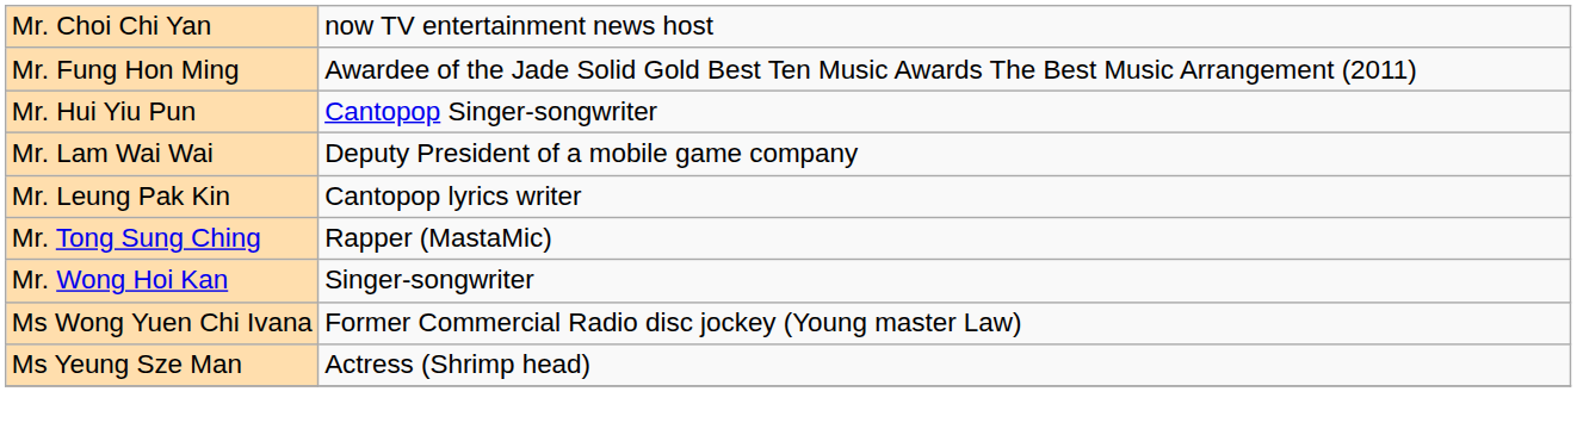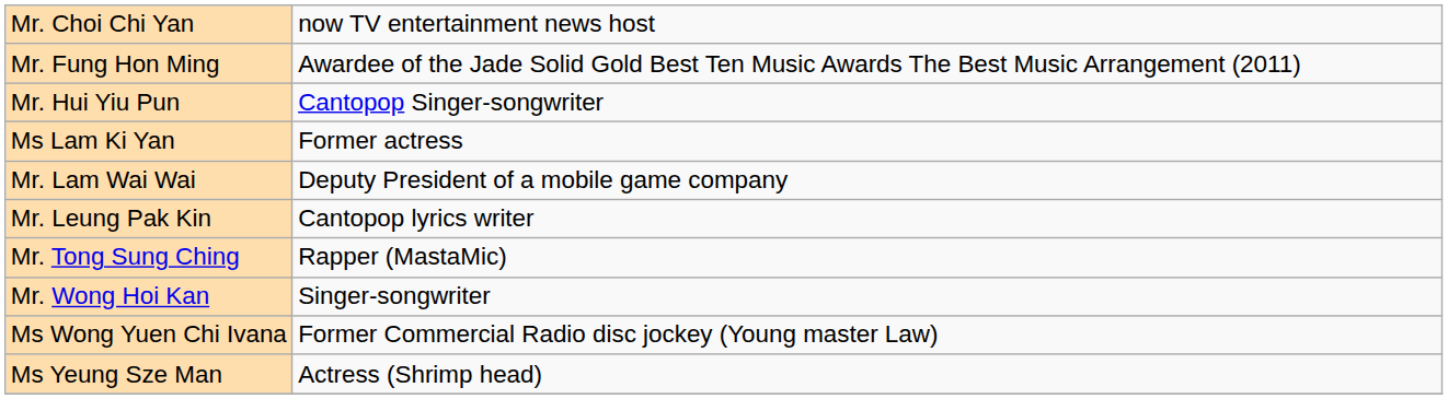 <table class="wikitable">
 <tr>
 <td style="background: #ffdead" width="20%">Mr. Choi Chi Yan</td>
 <td>now TV entertainment news host</td>
 </tr>
 <tr>
 <td style="background: #ffdead" width="20%">Mr. Fung Hon Ming</td>
 <td>Awardee of the Jade Solid Gold Best Ten Music Awards The Best Music Arrangement (2011)</td>
 </tr>
 <tr>
 <td style="background: #ffdead" width="20%">Mr. Hui Yiu Pun</td>
 <td><a href='#'>Cantopop</a> Singer-songwriter</td>
+</tr>
+<tr>
+<td style="background: #ffdead" width="20%">Ms Lam Ki Yan</td>
+<td>Former actress</td>
 </tr>
 <tr>
 <td style="background: #ffdead" width="20%">Mr. Lam Wai Wai</td>
 <td>Deputy President of a mobile game company</td>
 </tr>
 <tr>
 <td style="background: #ffdead" width="20%">Mr. Leung Pak Kin</td>
 <td>Cantopop lyrics writer</td>
 </tr>
 <tr>
 <td style="background: #ffdead" width="20%">Mr. <a href='#'>Tong Sung Ching</a></td>
 <td>Rapper (MastaMic)</td>
 </tr>
 <tr>
 <td style="background: #ffdead" width="20%">Mr. <a href='#'>Wong Hoi Kan</a></td>
 <td>Singer-songwriter</td>
 </tr>
 <tr>
 <td style="background: #ffdead" width="20%">Ms Wong Yuen Chi Ivana</td>
 <td>Former Commercial Radio disc jockey (Young master Law)</td>
 </tr>
 <tr>
 <td style="background: #ffdead" width="20%">Ms Yeung Sze Man</td>
 <td>Actress (Shrimp head)</td>
 </tr>
 <tr>
 </tr>
 </table>
